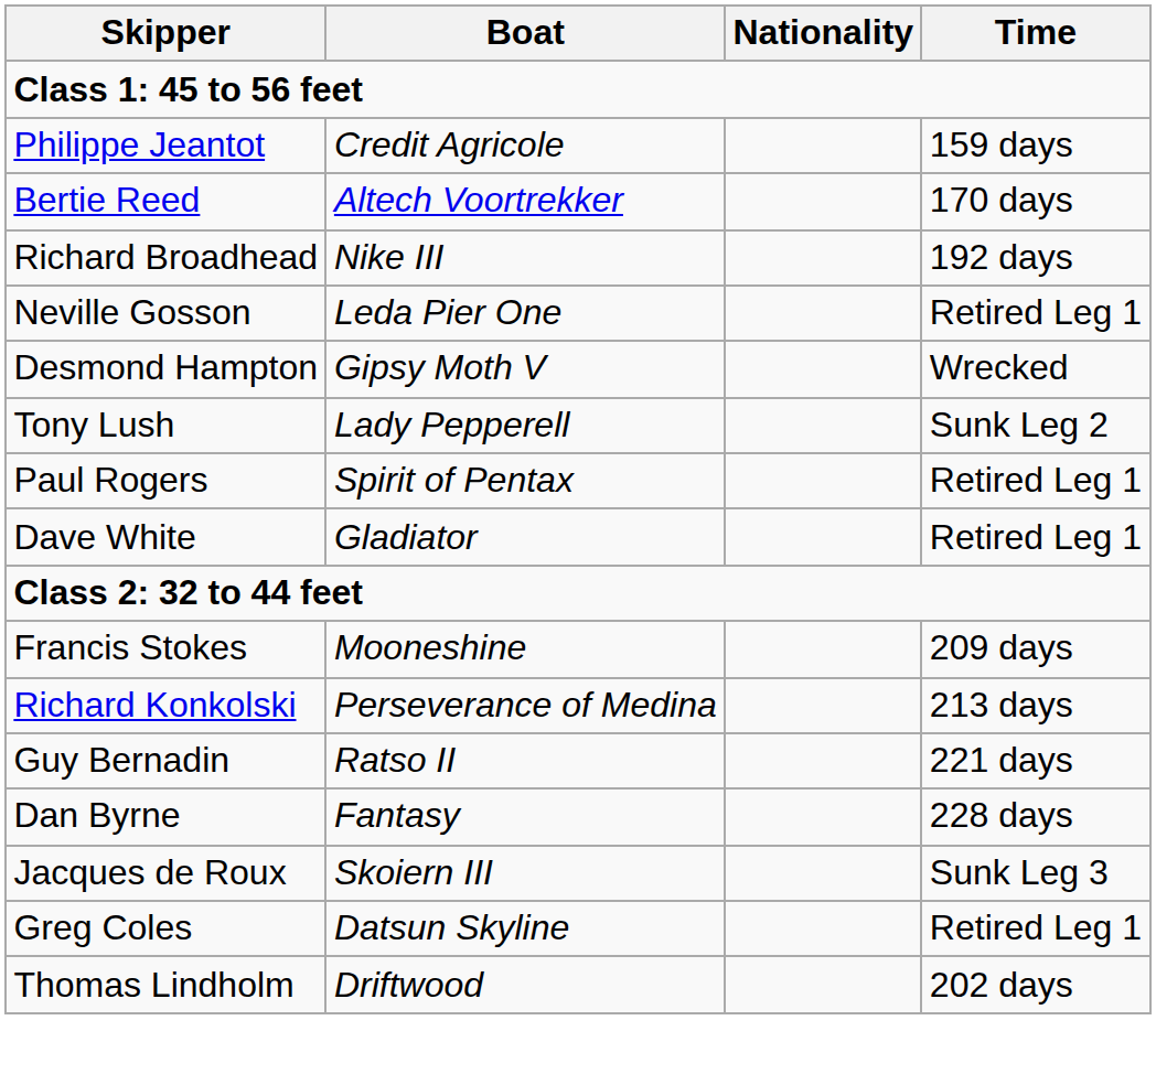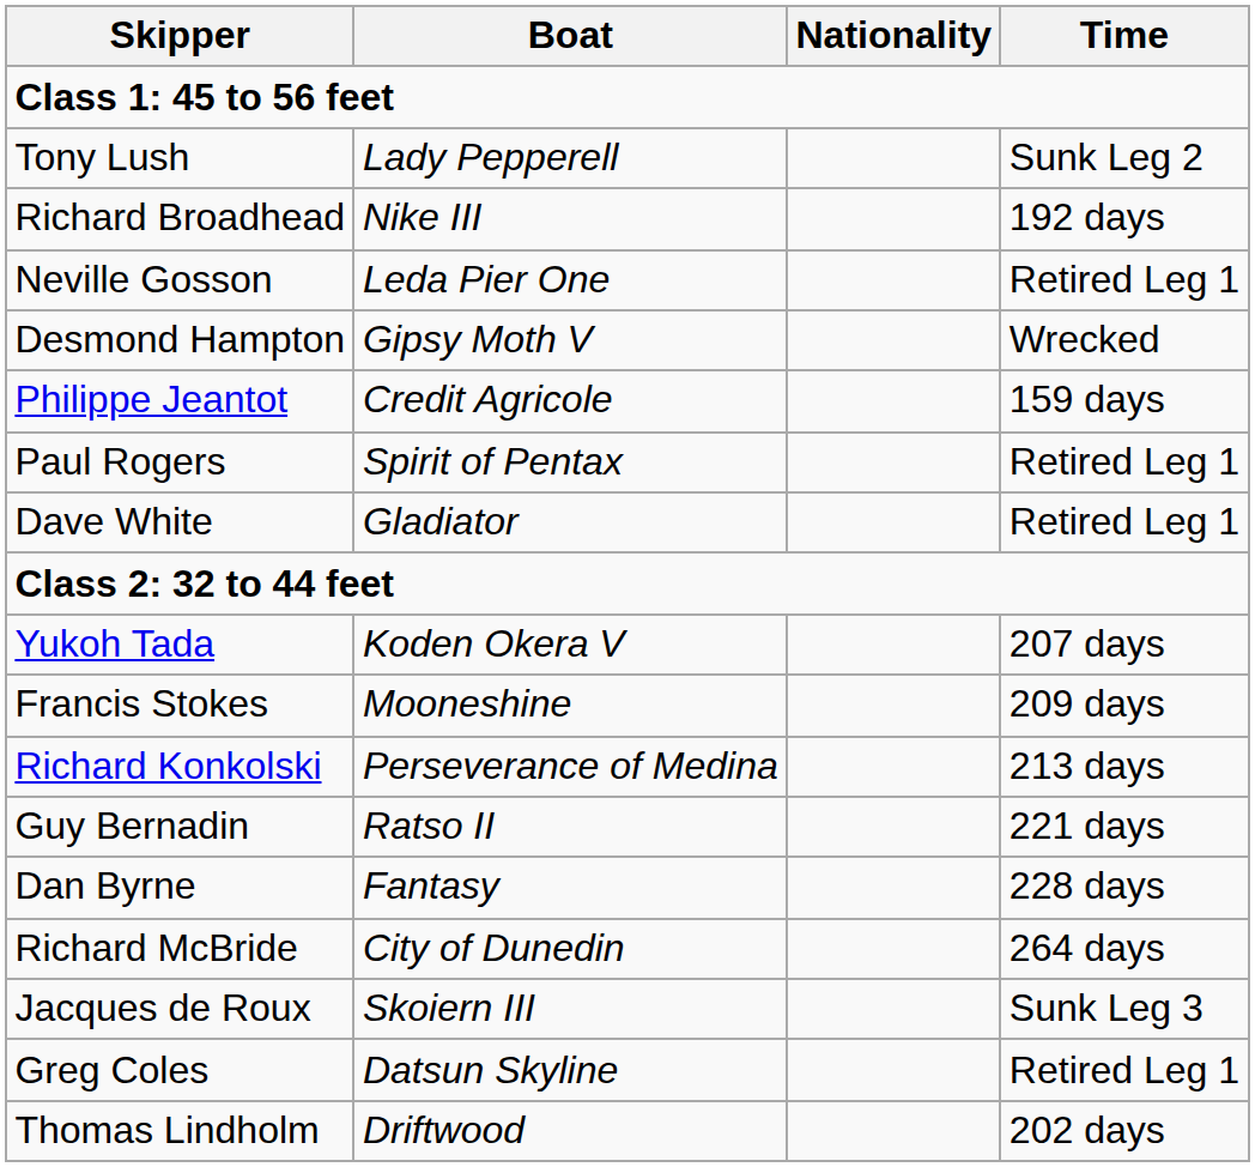 <table class="wikitable">
 <tr>
 <th>Skipper</th>
 <th>Boat</th>
 <th>Nationality</th>
 <th>Time</th>
 </tr>
 <tr>
 <td colspan=4><strong>Class 1: 45 to 56 feet</strong></td>
 </tr>
 <tr>
-<td><a href='#'>Philippe Jeantot</a></td>
-<td><em>Credit Agricole</em></td>
+<td>Tony Lush</td>
+<td><em>Lady Pepperell</em></td>
 <td></td>
-<td>159 days</td>
-</tr>
-<tr>
-<td><a href='#'>Bertie Reed</a></td>
-<td><em><a href='#'>Altech Voortrekker</a></em></td>
-<td></td>
-<td>170 days</td>
+<td>Sunk Leg 2</td>
 </tr>
 <tr>
 <td>Richard Broadhead</td>
 <td><em>Nike III</em></td>
 <td></td>
 <td>192 days</td>
 </tr>
 <tr>
 <td>Neville Gosson</td>
 <td><em>Leda Pier One</em></td>
 <td></td>
 <td>Retired Leg 1</td>
 </tr>
 <tr>
 <td>Desmond Hampton</td>
 <td><em>Gipsy Moth V</em></td>
 <td></td>
 <td>Wrecked</td>
 </tr>
 <tr>
-<td>Tony Lush</td>
-<td><em>Lady Pepperell</em></td>
+<td><a href='#'>Philippe Jeantot</a></td>
+<td><em>Credit Agricole</em></td>
 <td></td>
-<td>Sunk Leg 2</td>
+<td>159 days</td>
 </tr>
 <tr>
 <td>Paul Rogers</td>
 <td><em>Spirit of Pentax</em></td>
 <td></td>
 <td>Retired Leg 1</td>
 </tr>
 <tr>
 <td>Dave White</td>
 <td><em>Gladiator</em></td>
 <td></td>
 <td>Retired Leg 1</td>
 </tr>
 <tr>
 <td colspan=4><strong>Class 2: 32 to 44 feet</strong></td>
+</tr>
+<tr>
+<td><a href='#'>Yukoh Tada</a></td>
+<td><em>Koden Okera V</em></td>
+<td></td>
+<td>207 days</td>
 </tr>
 <tr>
 <td>Francis Stokes</td>
 <td><em>Mooneshine</em></td>
 <td></td>
 <td>209 days</td>
 </tr>
 <tr>
 <td><a href='#'>Richard Konkolski</a></td>
 <td><em>Perseverance of Medina</em></td>
 <td></td>
 <td>213 days</td>
 </tr>
 <tr>
 <td>Guy Bernadin</td>
 <td><em>Ratso II</em></td>
 <td></td>
 <td>221 days</td>
 </tr>
 <tr>
 <td>Dan Byrne</td>
 <td><em>Fantasy</em></td>
 <td></td>
 <td>228 days</td>
 </tr>
 <tr>
+<td>Richard McBride</td>
+<td><em>City of Dunedin</em></td>
+<td></td>
+<td>264 days</td>
+</tr>
+<tr>
 <td>Jacques de Roux</td>
 <td><em>Skoiern III</em></td>
 <td></td>
 <td>Sunk Leg 3</td>
 </tr>
 <tr>
 <td>Greg Coles</td>
 <td><em>Datsun Skyline</em></td>
 <td></td>
 <td>Retired Leg 1</td>
 </tr>
 <tr>
 <td>Thomas Lindholm</td>
 <td><em>Driftwood</em></td>
 <td></td>
 <td>202 days</td>
 </tr>
 </table>
